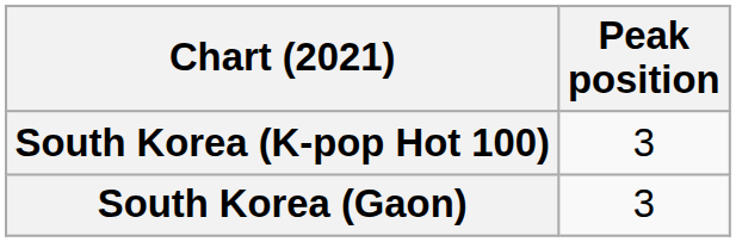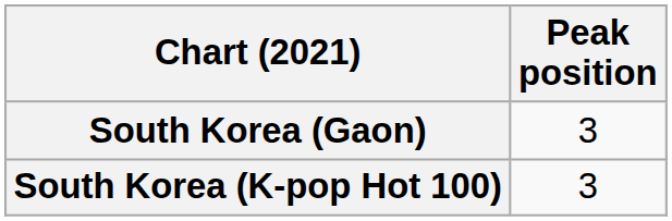 <table class="wikitable plainrowheaders" style="text-align:center">
 <tr>
 <th scope="col">Chart (2021)</th>
 <th scope="col">Peak<br>position</th>
 </tr>
 <tr>
+<th scope="row">South Korea (Gaon)</th>
+<td>3</td>
+</tr>
+<tr>
 <th scope="row">South Korea (K-pop Hot 100)</th>
 <td>3</td>
 </tr>
-<tr>
-<th scope="row">South Korea (Gaon)</th>
-<td>3</td>
-</tr>
 </table>
